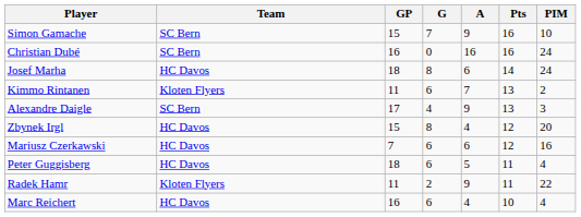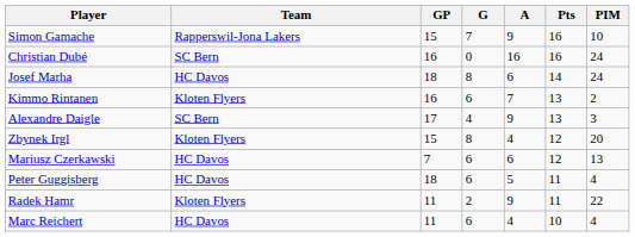 <table class="wikitable">
 <tr>
 <th bgcolor="#DDDDFF" width="20%">Player</th>
 <th bgcolor="#DDDDFF" width="30%">Team</th>
 <th bgcolor="#DDDDFF" width="5%">GP</th>
 <th bgcolor="#DDDDFF" width="5%">G</th>
 <th bgcolor="#DDDDFF" width="5%">A</th>
 <th bgcolor="#DDDDFF" width="5%">Pts</th>
 <th bgcolor="#DDDDFF" width="5%">PIM</th>
 </tr>
 <tr>
 <td><a href='#'>Simon Gamache</a></td>
-<td><a href='#'>SC Bern</a></td>
+<td><a href='#'>Rapperswil-Jona Lakers</a></td>
 <td>15</td>
 <td>7</td>
 <td>9</td>
 <td>16</td>
 <td>10</td>
 </tr>
 <tr>
 <td><a href='#'>Christian Dubé</a></td>
 <td><a href='#'>SC Bern</a></td>
 <td>16</td>
 <td>0</td>
 <td>16</td>
 <td>16</td>
 <td>24</td>
 </tr>
 <tr>
 <td><a href='#'>Josef Marha</a></td>
 <td><a href='#'>HC Davos</a></td>
 <td>18</td>
 <td>8</td>
 <td>6</td>
 <td>14</td>
 <td>24</td>
 </tr>
 <tr>
 <td><a href='#'>Kimmo Rintanen</a></td>
 <td><a href='#'>Kloten Flyers</a></td>
-<td>11</td>
+<td>16</td>
 <td>6</td>
 <td>7</td>
 <td>13</td>
 <td>2</td>
 </tr>
 <tr>
 <td><a href='#'>Alexandre Daigle</a></td>
 <td><a href='#'>SC Bern</a></td>
 <td>17</td>
 <td>4</td>
 <td>9</td>
 <td>13</td>
 <td>3</td>
 </tr>
 <tr>
 <td><a href='#'>Zbynek Irgl</a></td>
-<td><a href='#'>HC Davos</a></td>
+<td><a href='#'>Kloten Flyers</a></td>
 <td>15</td>
 <td>8</td>
 <td>4</td>
 <td>12</td>
 <td>20</td>
 </tr>
 <tr>
 <td><a href='#'>Mariusz Czerkawski</a></td>
 <td><a href='#'>HC Davos</a></td>
 <td>7</td>
 <td>6</td>
 <td>6</td>
 <td>12</td>
-<td>16</td>
+<td>13</td>
 </tr>
 <tr>
 <td><a href='#'>Peter Guggisberg</a></td>
 <td><a href='#'>HC Davos</a></td>
 <td>18</td>
 <td>6</td>
 <td>5</td>
 <td>11</td>
 <td>4</td>
 </tr>
 <tr>
 <td><a href='#'>Radek Hamr</a></td>
 <td><a href='#'>Kloten Flyers</a></td>
 <td>11</td>
 <td>2</td>
 <td>9</td>
 <td>11</td>
 <td>22</td>
 </tr>
 <tr>
 <td><a href='#'>Marc Reichert</a></td>
 <td><a href='#'>HC Davos</a></td>
-<td>16</td>
+<td>11</td>
 <td>6</td>
 <td>4</td>
 <td>10</td>
 <td>4</td>
 </tr>
 </table>
